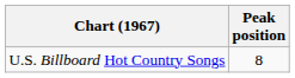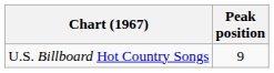 <table class="wikitable sortable">
 <tr>
 <th align="center">Chart (1967)</th>
 <th align="center">Peak<br>position</th>
 </tr>
 <tr>
 <td align="left">U.S. <em>Billboard</em> <a href='#'>Hot Country Songs</a></td>
-<td align="center">8</td>
+<td align="center">9</td>
 </tr>
 </table>
